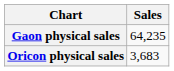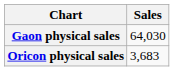 <table class="wikitable">
 <tr>
 <th>Chart</th>
 <th>Sales</th>
 </tr>
 <tr>
 <th scope="row"><a href='#'>Gaon</a> physical sales</th>
-<td>64,235</td>
+<td>64,030</td>
 </tr>
 <tr>
 <th scope="row"><a href='#'>Oricon</a> physical sales</th>
 <td>3,683</td>
 </tr>
 </table>
